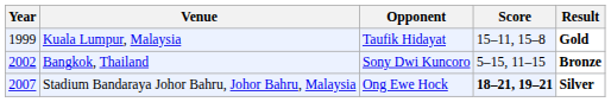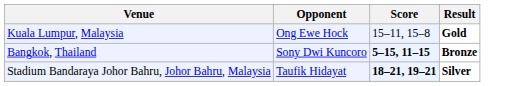 <table class="sortable wikitable" style="font-size: 90%;">
 <tr>
-<th>Year</th>
 <th>Venue</th>
 <th>Opponent</th>
 <th>Score</th>
 <th>Result</th>
 </tr>
 <tr style="background:#ECF2FF">
-<td align="center">1999</td>
 <td align="left"><a href='#'>Kuala Lumpur</a>, <a href='#'>Malaysia</a></td>
-<td align="left"> <a href='#'>Taufik Hidayat</a></td>
+<td align="left"> <a href='#'>Ong Ewe Hock</a></td>
 <td align="left">15–11, 15–8</td>
 <td style="text-align:left; background:white"> <strong>Gold</strong></td>
 </tr>
 <tr style="background:#ECF2FF">
-<td align="center"><a href='#'>2002</a></td>
 <td align="left"><a href='#'>Bangkok</a>, <a href='#'>Thailand</a></td>
 <td align="left"> <a href='#'>Sony Dwi Kuncoro</a></td>
-<td align="left">5–15, 11–15</td>
+<td align="left"><strong>5–15, 11–15</strong></td>
 <td style="text-align:left; background:white"> <strong>Bronze</strong></td>
 </tr>
 <tr style="background:#ECF2FF">
-<td align="center"><a href='#'>2007</a></td>
 <td align="left">Stadium Bandaraya Johor Bahru, <a href='#'>Johor Bahru</a>, <a href='#'>Malaysia</a></td>
-<td align="left"> <a href='#'>Ong Ewe Hock</a></td>
+<td align="left"> <a href='#'>Taufik Hidayat</a></td>
 <td align="left"><strong>18–21, 19–21</strong></td>
 <td style="text-align:left; background:white"> <strong>Silver</strong></td>
 </tr>
 </table>
